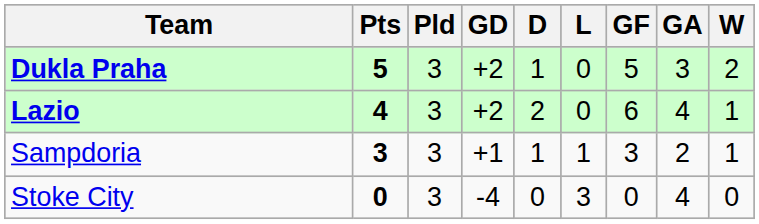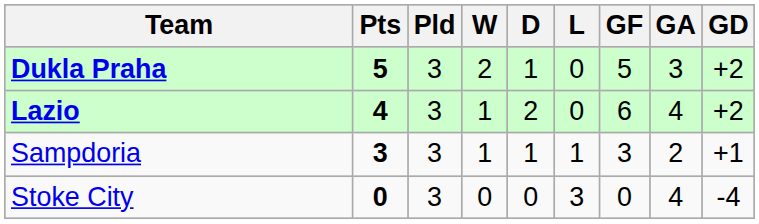 <table class="wikitable" style="text-align:center;">
 <tr>
 <th width=200>Team</th>
 <th width=20>Pts</th>
 <th width=20>Pld</th>
-<th width=20>GD</th>
+<th width=20>W</th>
 <th width=20>D</th>
 <th width=20>L</th>
 <th width=20>GF</th>
 <th width=20>GA</th>
-<th width=20>W</th>
+<th width=20>GD</th>
 </tr>
 <tr style="background:#ccffcc">
 <td style="text-align:left"><strong> <a href='#'>Dukla Praha</a></strong></td>
 <td><strong>5</strong></td>
 <td>3</td>
-<td>+2</td>
+<td>2</td>
 <td>1</td>
 <td>0</td>
 <td>5</td>
 <td>3</td>
-<td>2</td>
+<td>+2</td>
 </tr>
 <tr style="background:#ccffcc">
 <td style="text-align:left"><strong> <a href='#'>Lazio</a></strong></td>
 <td><strong>4</strong></td>
 <td>3</td>
-<td>+2</td>
+<td>1</td>
 <td>2</td>
 <td>0</td>
 <td>6</td>
 <td>4</td>
-<td>1</td>
+<td>+2</td>
 </tr>
 <tr>
 <td style="text-align:left"> <a href='#'>Sampdoria</a></td>
 <td><strong>3</strong></td>
 <td>3</td>
-<td>+1</td>
+<td>1</td>
 <td>1</td>
 <td>1</td>
 <td>3</td>
 <td>2</td>
-<td>1</td>
+<td>+1</td>
 </tr>
 <tr>
 <td style="text-align:left"> <a href='#'>Stoke City</a></td>
 <td><strong>0</strong></td>
 <td>3</td>
-<td>-4</td>
+<td>0</td>
 <td>0</td>
 <td>3</td>
 <td>0</td>
 <td>4</td>
-<td>0</td>
+<td>-4</td>
 </tr>
 </table>
